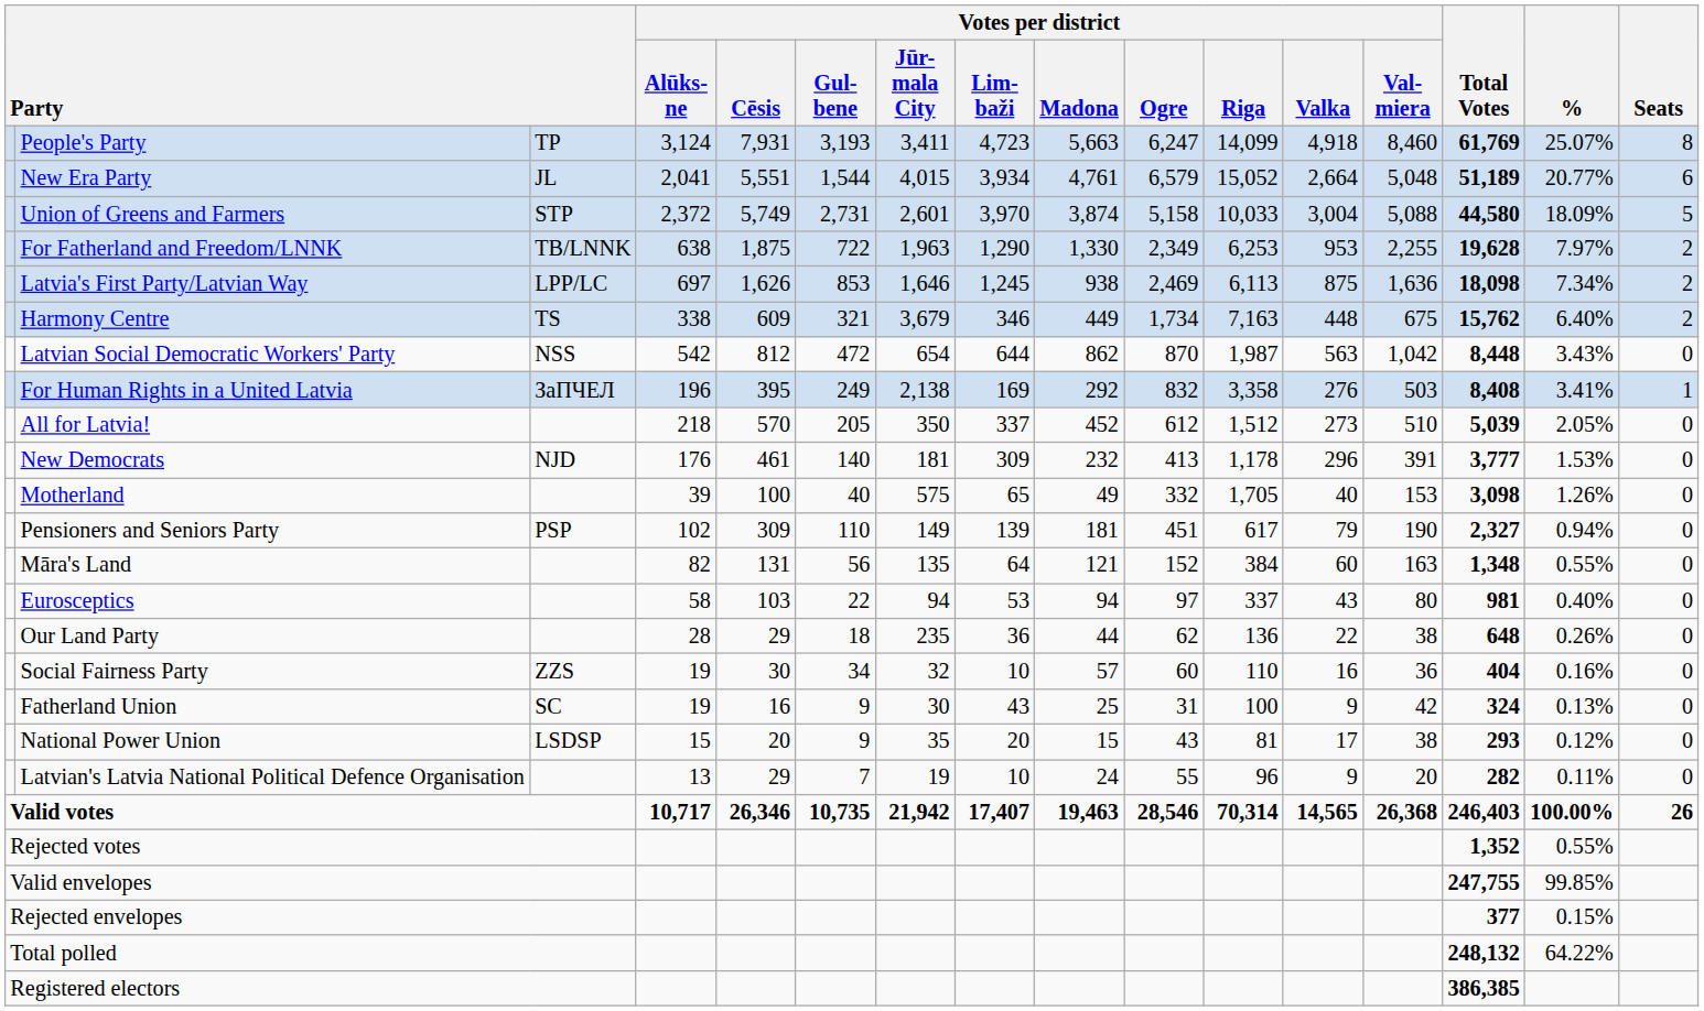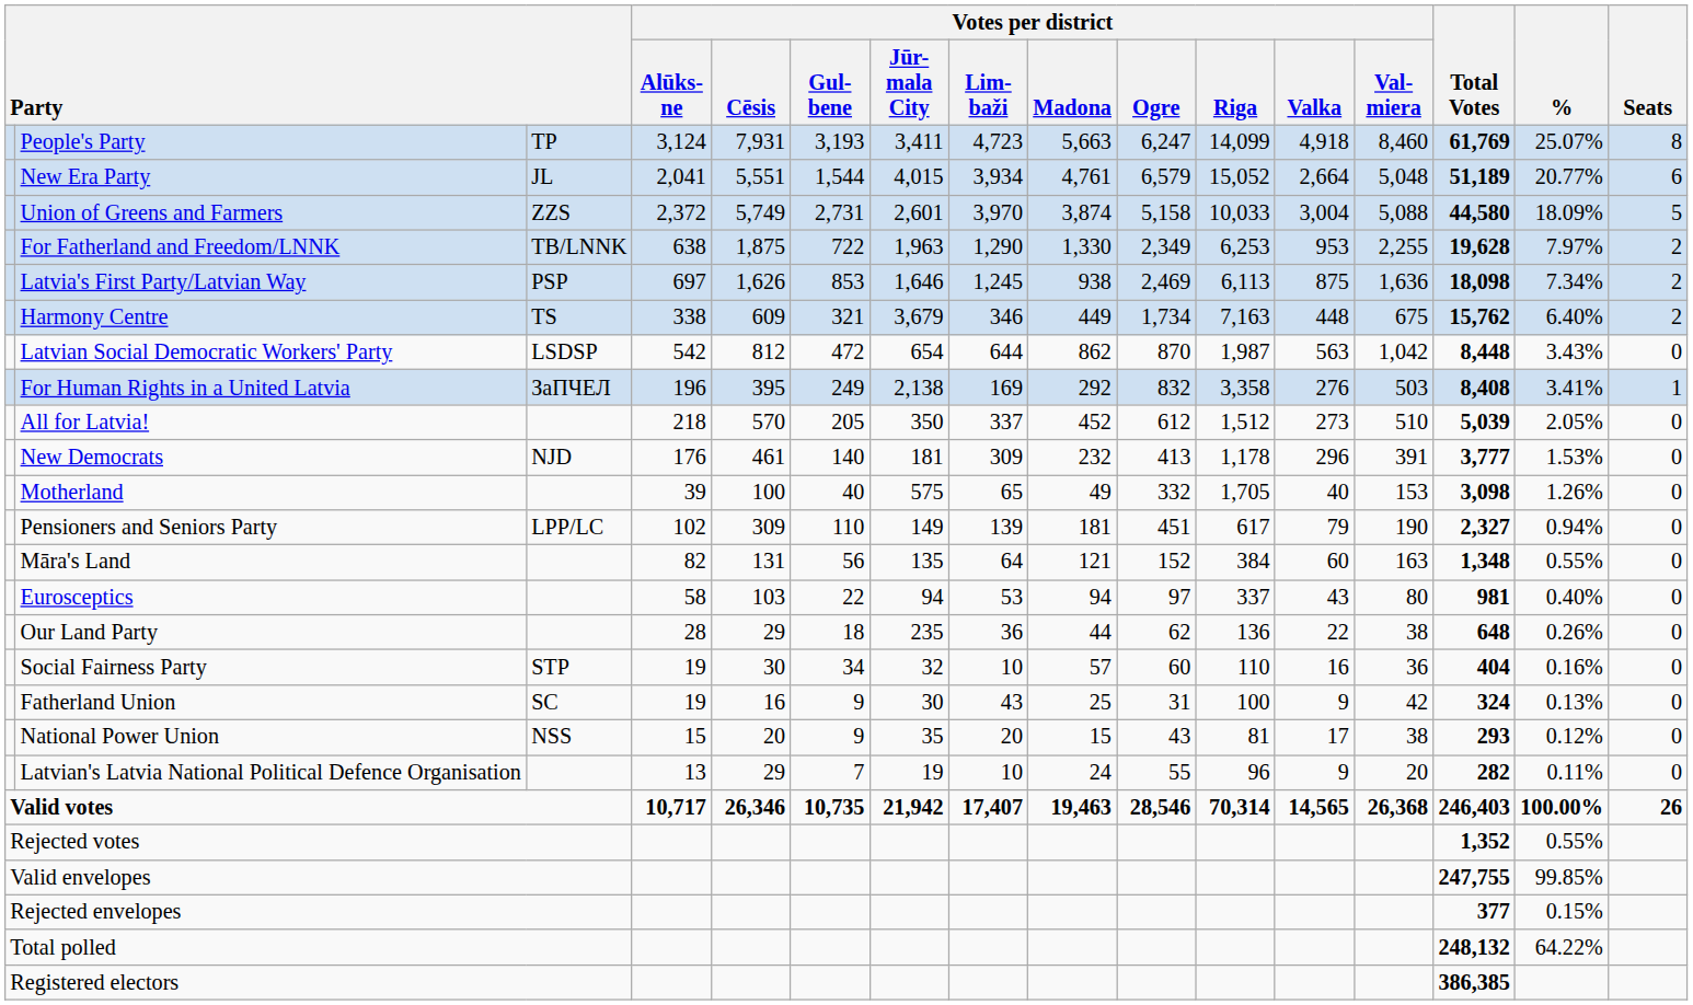 <table class="wikitable" border="1" style="text-align:right;">
 <tr>
 <th style="text-align:left;" valign=bottom rowspan=2 colspan=3>Party</th>
 <th colspan=10>Votes per district</th>
 <th align=center valign=bottom rowspan=2 width="50">Total Votes</th>
 <th align=center valign=bottom rowspan=2 width="50">%</th>
 <th align=center valign=bottom rowspan=2 width="50">Seats</th>
 </tr>
 <tr>
 <th align=center valign=bottom width="50"><a href='#'>Alūks- ne</a></th>
 <th align=center valign=bottom width="50"><a href='#'>Cēsis</a></th>
 <th align=center valign=bottom width="50"><a href='#'>Gul- bene</a></th>
 <th align=center valign=bottom width="50"><a href='#'>Jūr- mala City</a></th>
 <th align=center valign=bottom width="50"><a href='#'>Lim- baži</a></th>
 <th align=center valign=bottom width="50"><a href='#'>Madona</a></th>
 <th align=center valign=bottom width="50"><a href='#'>Ogre</a></th>
 <th align=center valign=bottom width="50"><a href='#'>Riga</a></th>
 <th align=center valign=bottom width="50"><a href='#'>Valka</a></th>
 <th align=center valign=bottom width="50"><a href='#'>Val- miera</a></th>
 </tr>
 <tr style="background:#CEE0F2;">
 <td></td>
 <td align=left><a href='#'>People's Party</a></td>
 <td align=left>TP</td>
 <td>3,124</td>
 <td>7,931</td>
 <td>3,193</td>
 <td>3,411</td>
 <td>4,723</td>
 <td>5,663</td>
 <td>6,247</td>
 <td>14,099</td>
 <td>4,918</td>
 <td>8,460</td>
 <td><strong>61,769</strong></td>
 <td>25.07%</td>
 <td>8</td>
 </tr>
 <tr style="background:#CEE0F2;">
 <td></td>
 <td align=left><a href='#'>New Era Party</a></td>
 <td align=left>JL</td>
 <td>2,041</td>
 <td>5,551</td>
 <td>1,544</td>
 <td>4,015</td>
 <td>3,934</td>
 <td>4,761</td>
 <td>6,579</td>
 <td>15,052</td>
 <td>2,664</td>
 <td>5,048</td>
 <td><strong>51,189</strong></td>
 <td>20.77%</td>
 <td>6</td>
 </tr>
 <tr style="background:#CEE0F2;">
 <td></td>
 <td align=left><a href='#'>Union of Greens and Farmers</a></td>
-<td align=left>STP</td>
+<td align=left>ZZS</td>
 <td>2,372</td>
 <td>5,749</td>
 <td>2,731</td>
 <td>2,601</td>
 <td>3,970</td>
 <td>3,874</td>
 <td>5,158</td>
 <td>10,033</td>
 <td>3,004</td>
 <td>5,088</td>
 <td><strong>44,580</strong></td>
 <td>18.09%</td>
 <td>5</td>
 </tr>
 <tr style="background:#CEE0F2;">
 <td></td>
 <td align=left><a href='#'>For Fatherland and Freedom/LNNK</a></td>
 <td align=left>TB/LNNK</td>
 <td>638</td>
 <td>1,875</td>
 <td>722</td>
 <td>1,963</td>
 <td>1,290</td>
 <td>1,330</td>
 <td>2,349</td>
 <td>6,253</td>
 <td>953</td>
 <td>2,255</td>
 <td><strong>19,628</strong></td>
 <td>7.97%</td>
 <td>2</td>
 </tr>
 <tr style="background:#CEE0F2;">
 <td></td>
 <td align=left><a href='#'>Latvia's First Party/Latvian Way</a></td>
-<td align=left>LPP/LC</td>
+<td align=left>PSP</td>
 <td>697</td>
 <td>1,626</td>
 <td>853</td>
 <td>1,646</td>
 <td>1,245</td>
 <td>938</td>
 <td>2,469</td>
 <td>6,113</td>
 <td>875</td>
 <td>1,636</td>
 <td><strong>18,098</strong></td>
 <td>7.34%</td>
 <td>2</td>
 </tr>
 <tr style="background:#CEE0F2;">
 <td></td>
 <td align=left><a href='#'>Harmony Centre</a></td>
 <td align=left>TS</td>
 <td>338</td>
 <td>609</td>
 <td>321</td>
 <td>3,679</td>
 <td>346</td>
 <td>449</td>
 <td>1,734</td>
 <td>7,163</td>
 <td>448</td>
 <td>675</td>
 <td><strong>15,762</strong></td>
 <td>6.40%</td>
 <td>2</td>
 </tr>
 <tr>
 <td></td>
 <td align=left style="white-space: nowrap;"><a href='#'>Latvian Social Democratic Workers' Party</a></td>
-<td align=left>NSS</td>
+<td align=left>LSDSP</td>
 <td>542</td>
 <td>812</td>
 <td>472</td>
 <td>654</td>
 <td>644</td>
 <td>862</td>
 <td>870</td>
 <td>1,987</td>
 <td>563</td>
 <td>1,042</td>
 <td><strong>8,448</strong></td>
 <td>3.43%</td>
 <td>0</td>
 </tr>
 <tr style="background:#CEE0F2;">
 <td></td>
 <td align=left><a href='#'>For Human Rights in a United Latvia</a></td>
 <td align=left>ЗаПЧЕЛ</td>
 <td>196</td>
 <td>395</td>
 <td>249</td>
 <td>2,138</td>
 <td>169</td>
 <td>292</td>
 <td>832</td>
 <td>3,358</td>
 <td>276</td>
 <td>503</td>
 <td><strong>8,408</strong></td>
 <td>3.41%</td>
 <td>1</td>
 </tr>
 <tr>
 <td></td>
 <td align=left><a href='#'>All for Latvia!</a></td>
 <td align=left></td>
 <td>218</td>
 <td>570</td>
 <td>205</td>
 <td>350</td>
 <td>337</td>
 <td>452</td>
 <td>612</td>
 <td>1,512</td>
 <td>273</td>
 <td>510</td>
 <td><strong>5,039</strong></td>
 <td>2.05%</td>
 <td>0</td>
 </tr>
 <tr>
 <td></td>
 <td align=left><a href='#'>New Democrats</a></td>
 <td align=left>NJD</td>
 <td>176</td>
 <td>461</td>
 <td>140</td>
 <td>181</td>
 <td>309</td>
 <td>232</td>
 <td>413</td>
 <td>1,178</td>
 <td>296</td>
 <td>391</td>
 <td><strong>3,777</strong></td>
 <td>1.53%</td>
 <td>0</td>
 </tr>
 <tr>
 <td></td>
 <td align=left><a href='#'>Motherland</a></td>
 <td align=left></td>
 <td>39</td>
 <td>100</td>
 <td>40</td>
 <td>575</td>
 <td>65</td>
 <td>49</td>
 <td>332</td>
 <td>1,705</td>
 <td>40</td>
 <td>153</td>
 <td><strong>3,098</strong></td>
 <td>1.26%</td>
 <td>0</td>
 </tr>
 <tr>
 <td></td>
 <td align=left>Pensioners and Seniors Party</td>
-<td align=left>PSP</td>
+<td align=left>LPP/LC</td>
 <td>102</td>
 <td>309</td>
 <td>110</td>
 <td>149</td>
 <td>139</td>
 <td>181</td>
 <td>451</td>
 <td>617</td>
 <td>79</td>
 <td>190</td>
 <td><strong>2,327</strong></td>
 <td>0.94%</td>
 <td>0</td>
 </tr>
 <tr>
 <td></td>
 <td align=left>Māra's Land</td>
 <td align=left></td>
 <td>82</td>
 <td>131</td>
 <td>56</td>
 <td>135</td>
 <td>64</td>
 <td>121</td>
 <td>152</td>
 <td>384</td>
 <td>60</td>
 <td>163</td>
 <td><strong>1,348</strong></td>
 <td>0.55%</td>
 <td>0</td>
 </tr>
 <tr>
 <td></td>
 <td align=left><a href='#'>Eurosceptics</a></td>
 <td align=left></td>
 <td>58</td>
 <td>103</td>
 <td>22</td>
 <td>94</td>
 <td>53</td>
 <td>94</td>
 <td>97</td>
 <td>337</td>
 <td>43</td>
 <td>80</td>
 <td><strong>981</strong></td>
 <td>0.40%</td>
 <td>0</td>
 </tr>
 <tr>
 <td></td>
 <td align=left>Our Land Party</td>
 <td align=left></td>
 <td>28</td>
 <td>29</td>
 <td>18</td>
 <td>235</td>
 <td>36</td>
 <td>44</td>
 <td>62</td>
 <td>136</td>
 <td>22</td>
 <td>38</td>
 <td><strong>648</strong></td>
 <td>0.26%</td>
 <td>0</td>
 </tr>
 <tr>
 <td></td>
 <td align=left>Social Fairness Party</td>
-<td align=left>ZZS</td>
+<td align=left>STP</td>
 <td>19</td>
 <td>30</td>
 <td>34</td>
 <td>32</td>
 <td>10</td>
 <td>57</td>
 <td>60</td>
 <td>110</td>
 <td>16</td>
 <td>36</td>
 <td><strong>404</strong></td>
 <td>0.16%</td>
 <td>0</td>
 </tr>
 <tr>
 <td></td>
 <td align=left>Fatherland Union</td>
 <td align=left>SC</td>
 <td>19</td>
 <td>16</td>
 <td>9</td>
 <td>30</td>
 <td>43</td>
 <td>25</td>
 <td>31</td>
 <td>100</td>
 <td>9</td>
 <td>42</td>
 <td><strong>324</strong></td>
 <td>0.13%</td>
 <td>0</td>
 </tr>
 <tr>
 <td></td>
 <td align=left>National Power Union</td>
-<td align=left>LSDSP</td>
+<td align=left>NSS</td>
 <td>15</td>
 <td>20</td>
 <td>9</td>
 <td>35</td>
 <td>20</td>
 <td>15</td>
 <td>43</td>
 <td>81</td>
 <td>17</td>
 <td>38</td>
 <td><strong>293</strong></td>
 <td>0.12%</td>
 <td>0</td>
 </tr>
 <tr>
 <td></td>
 <td align=left>Latvian's Latvia National Political Defence Organisation</td>
 <td align=left></td>
 <td>13</td>
 <td>29</td>
 <td>7</td>
 <td>19</td>
 <td>10</td>
 <td>24</td>
 <td>55</td>
 <td>96</td>
 <td>9</td>
 <td>20</td>
 <td><strong>282</strong></td>
 <td>0.11%</td>
 <td>0</td>
 </tr>
 <tr style="font-weight:bold">
 <td align=left colspan=3>Valid votes</td>
 <td>10,717</td>
 <td>26,346</td>
 <td>10,735</td>
 <td>21,942</td>
 <td>17,407</td>
 <td>19,463</td>
 <td>28,546</td>
 <td>70,314</td>
 <td>14,565</td>
 <td>26,368</td>
 <td>246,403</td>
 <td>100.00%</td>
 <td>26</td>
 </tr>
 <tr>
 <td align=left colspan=3>Rejected votes</td>
 <td></td>
 <td></td>
 <td></td>
 <td></td>
 <td></td>
 <td></td>
 <td></td>
 <td></td>
 <td></td>
 <td></td>
 <td><strong>1,352</strong></td>
 <td>0.55%</td>
 <td></td>
 </tr>
 <tr>
 <td align=left colspan=3>Valid envelopes</td>
 <td></td>
 <td></td>
 <td></td>
 <td></td>
 <td></td>
 <td></td>
 <td></td>
 <td></td>
 <td></td>
 <td></td>
 <td><strong>247,755</strong></td>
 <td>99.85%</td>
 <td></td>
 </tr>
 <tr>
 <td align=left colspan=3>Rejected envelopes</td>
 <td></td>
 <td></td>
 <td></td>
 <td></td>
 <td></td>
 <td></td>
 <td></td>
 <td></td>
 <td></td>
 <td></td>
 <td><strong>377</strong></td>
 <td>0.15%</td>
 <td></td>
 </tr>
 <tr>
 <td align=left colspan=3>Total polled</td>
 <td></td>
 <td></td>
 <td></td>
 <td></td>
 <td></td>
 <td></td>
 <td></td>
 <td></td>
 <td></td>
 <td></td>
 <td><strong>248,132</strong></td>
 <td>64.22%</td>
 <td></td>
 </tr>
 <tr>
 <td align=left colspan=3>Registered electors</td>
 <td></td>
 <td></td>
 <td></td>
 <td></td>
 <td></td>
 <td></td>
 <td></td>
 <td></td>
 <td></td>
 <td></td>
 <td><strong>386,385</strong></td>
 <td></td>
 <td></td>
 </tr>
 </table>
